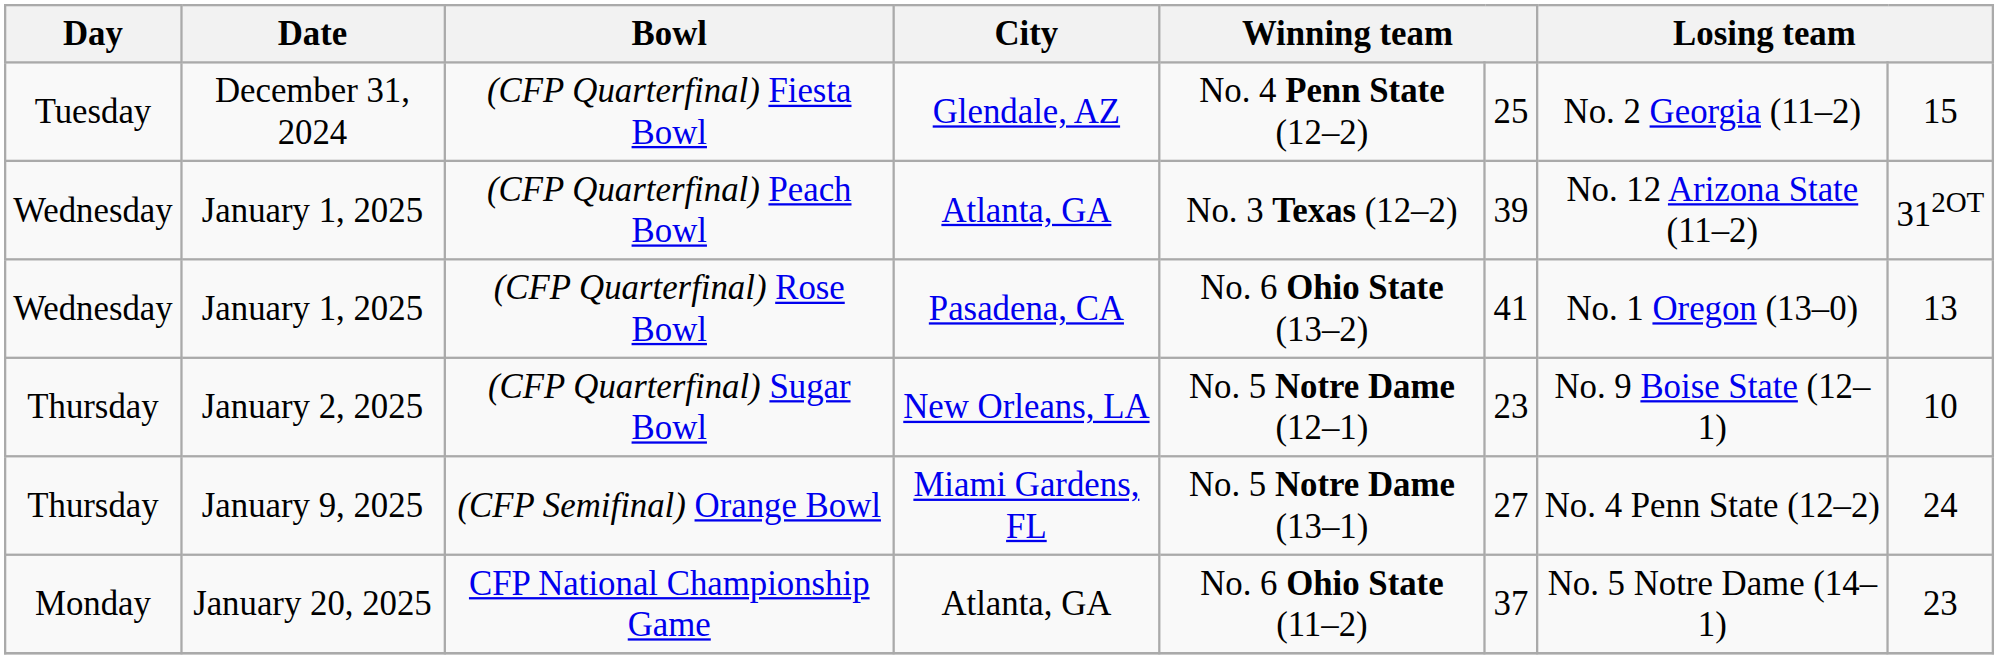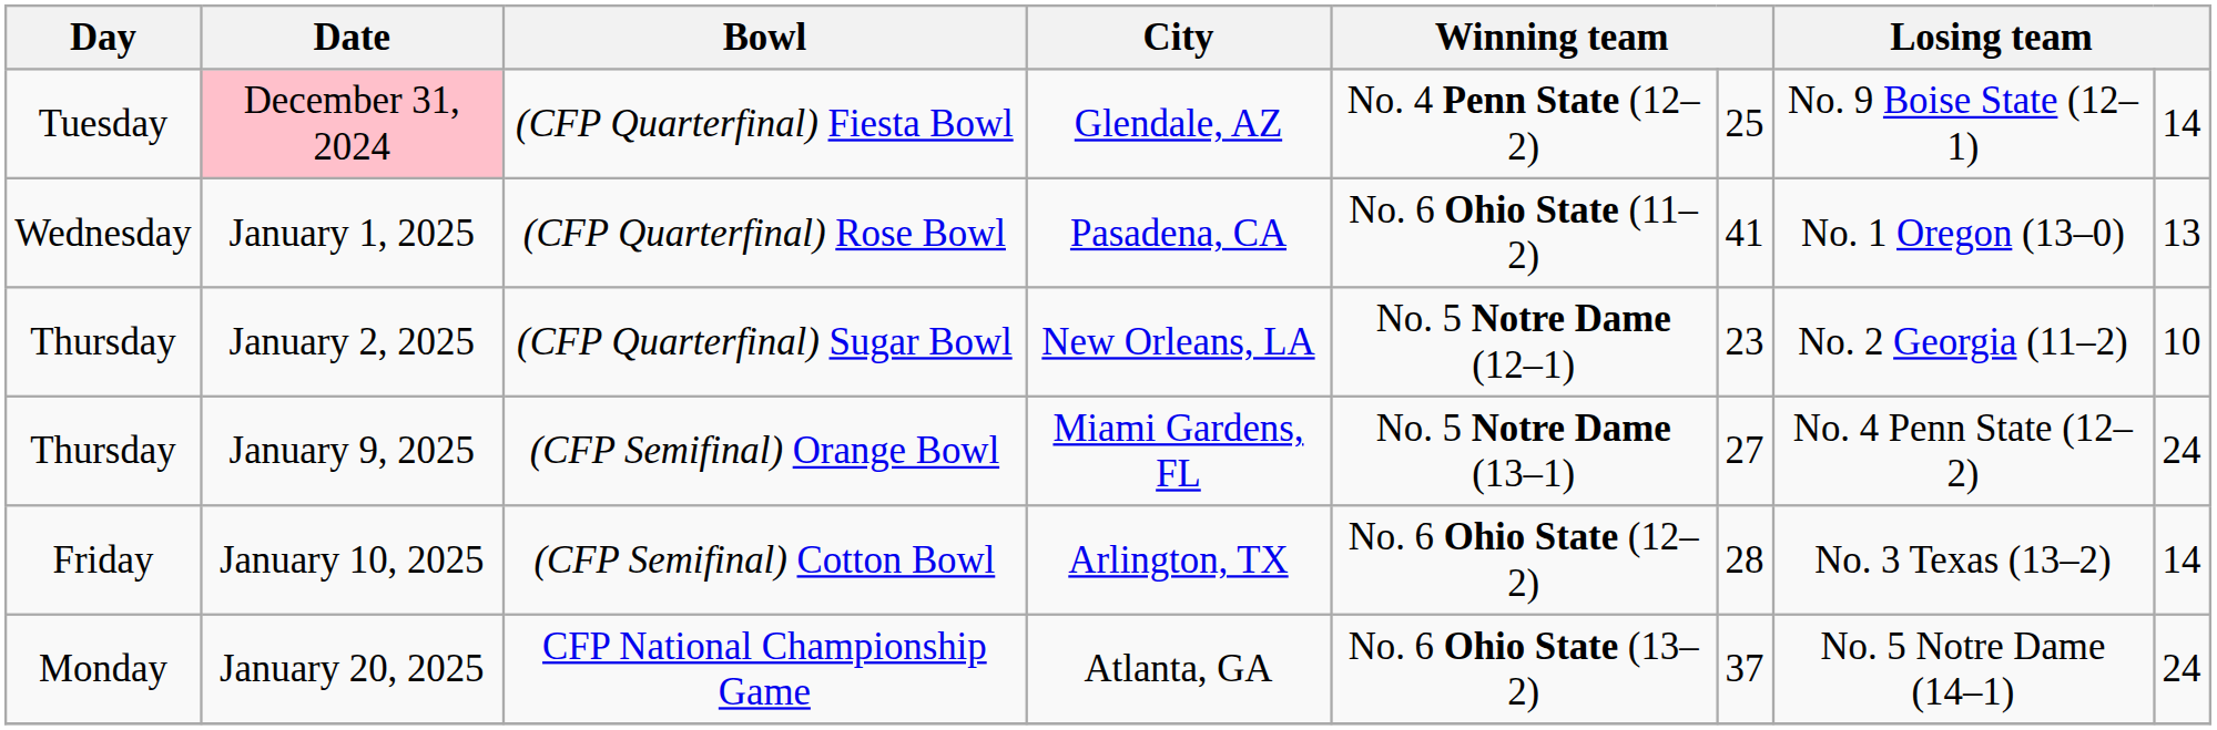 <table class="wikitable" style="text-align:center; font-size: 95%;">
 <tr>
 <th>Day</th>
 <th>Date</th>
 <th>Bowl</th>
 <th>City</th>
 <th colspan=2>Winning team</th>
 <th colspan=2>Losing team</th>
 </tr>
 <tr>
 <td>Tuesday</td>
-<td>December 31, 2024</td>
+<td style="background: pink;">December 31, 2024</td>
 <td><em>(CFP Quarterfinal)</em> <a href='#'>Fiesta Bowl</a></td>
 <td><a href='#'>Glendale, AZ</a></td>
 <td>No. 4 <strong>Penn State</strong> (12–2)</td>
 <td>25</td>
-<td>No. 2 <a href='#'>Georgia</a> (11–2)</td>
-<td>15</td>
-</tr>
-<tr>
-<td>Wednesday</td>
-<td>January 1, 2025</td>
-<td><em>(CFP Quarterfinal)</em> <a href='#'>Peach Bowl</a></td>
-<td><a href='#'>Atlanta, GA</a></td>
-<td>No. 3 <strong>Texas</strong> (12–2)</td>
-<td>39</td>
-<td>No. 12 <a href='#'>Arizona State</a> (11–2)</td>
-<td>31<sup>2OT</sup></td>
+<td>No. 9 <a href='#'>Boise State</a> (12–1)</td>
+<td>14</td>
 </tr>
 <tr>
 <td>Wednesday</td>
 <td>January 1, 2025</td>
 <td><em>(CFP Quarterfinal)</em> <a href='#'>Rose Bowl</a></td>
 <td><a href='#'>Pasadena, CA</a></td>
-<td>No. 6 <strong>Ohio State</strong> (13–2)</td>
+<td>No. 6 <strong>Ohio State</strong> (11–2)</td>
 <td>41</td>
 <td>No. 1 <a href='#'>Oregon</a> (13–0)</td>
 <td>13</td>
 </tr>
 <tr>
 <td>Thursday</td>
 <td>January 2, 2025</td>
 <td><em>(CFP Quarterfinal)</em> <a href='#'>Sugar Bowl</a></td>
 <td><a href='#'>New Orleans, LA</a></td>
 <td>No. 5 <strong>Notre Dame</strong> (12–1)</td>
 <td>23</td>
-<td>No. 9 <a href='#'>Boise State</a> (12–1)</td>
+<td>No. 2 <a href='#'>Georgia</a> (11–2)</td>
 <td>10</td>
 </tr>
 <tr>
 <td>Thursday</td>
 <td>January 9, 2025</td>
 <td><em>(CFP Semifinal)</em> <a href='#'>Orange Bowl</a></td>
 <td><a href='#'>Miami Gardens, FL</a></td>
 <td>No. 5 <strong>Notre Dame</strong> (13–1)</td>
 <td>27</td>
 <td>No. 4 Penn State (12–2)</td>
 <td>24</td>
 </tr>
 <tr>
+<td>Friday</td>
+<td>January 10, 2025</td>
+<td><em>(CFP Semifinal)</em> <a href='#'>Cotton Bowl</a></td>
+<td><a href='#'>Arlington, TX</a></td>
+<td>No. 6 <strong>Ohio State</strong> (12–2)</td>
+<td>28</td>
+<td>No. 3 Texas (13–2)</td>
+<td>14</td>
+</tr>
+<tr>
 <td>Monday</td>
 <td>January 20, 2025</td>
 <td><a href='#'>CFP National Championship Game</a></td>
 <td>Atlanta, GA</td>
-<td>No. 6 <strong>Ohio State</strong> (11–2)</td>
+<td>No. 6 <strong>Ohio State</strong> (13–2)</td>
 <td>37</td>
 <td>No. 5 Notre Dame (14–1)</td>
-<td>23</td>
+<td>24</td>
 </tr>
 <tr>
 </tr>
 </table>
